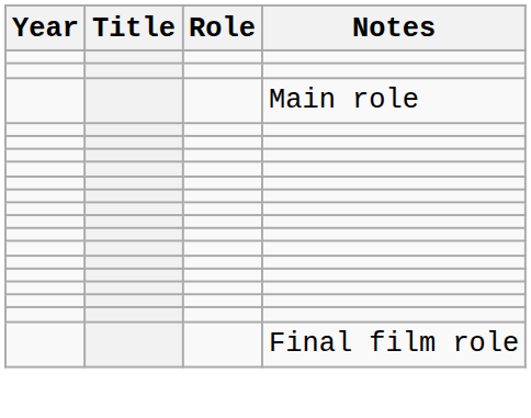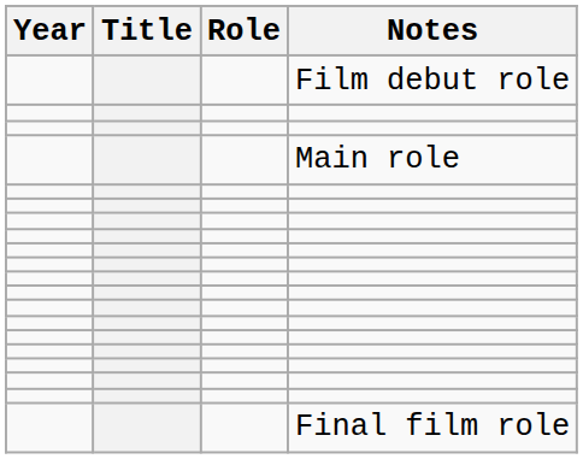 <table class="wikitable sortable plainrowheaders">
 <tr>
 <th scope="col">Year</th>
 <th scope="col">Title</th>
 <th scope="col">Role</th>
 <th scope="col" class="unsortable">Notes</th>
+</tr>
+<tr>
+<td></td>
+<th scope="row"><em></em></th>
+<td></td>
+<td>Film debut role</td>
 </tr>
 <tr>
 <td></td>
 <th><em></em></th>
 <td></td>
 <td></td>
 </tr>
 <tr>
 <td></td>
 <th><em></em></th>
 <td></td>
 <td></td>
 </tr>
 <tr>
 <td></td>
 <th><em></em></th>
 <td></td>
 <td>Main role</td>
 </tr>
 <tr>
 <td></td>
 <th><em></em></th>
 <td></td>
 <td></td>
 </tr>
 <tr>
 <td></td>
 <th><em></em></th>
 <td></td>
 <td></td>
 </tr>
 <tr>
 <td></td>
 <th><em></em></th>
 <td></td>
 <td></td>
 </tr>
 <tr>
 <td></td>
 <th><em></em></th>
 <td></td>
 <td></td>
 </tr>
 <tr>
 <td></td>
 <th><em></em></th>
 <td></td>
 <td></td>
 </tr>
 <tr>
 <td></td>
 <th><em></em></th>
 <td></td>
 <td></td>
 </tr>
 <tr>
 <td></td>
 <th><em></em></th>
 <td></td>
 <td></td>
 </tr>
 <tr>
 <td></td>
 <th><em></em></th>
 <td></td>
 <td></td>
 </tr>
 <tr>
 <td></td>
 <th><em></em></th>
 <td></td>
 <td></td>
 </tr>
 <tr>
 <td></td>
 <th><em></em></th>
 <td></td>
 <td></td>
 </tr>
 <tr>
 <td></td>
 <th><em></em></th>
 <td></td>
 <td></td>
 </tr>
 <tr>
 <td></td>
 <th><em></em></th>
 <td></td>
 <td></td>
 </tr>
 <tr>
 <td></td>
 <th><em></em></th>
 <td></td>
 <td></td>
 </tr>
 <tr>
 <td></td>
 <th><em></em></th>
 <td></td>
 <td></td>
 </tr>
 <tr>
 <td></td>
 <th><em></em></th>
 <td></td>
 <td></td>
 </tr>
 <tr>
 <td></td>
 <th><em></em></th>
 <td></td>
 <td>Final film role</td>
 </tr>
 </table>
